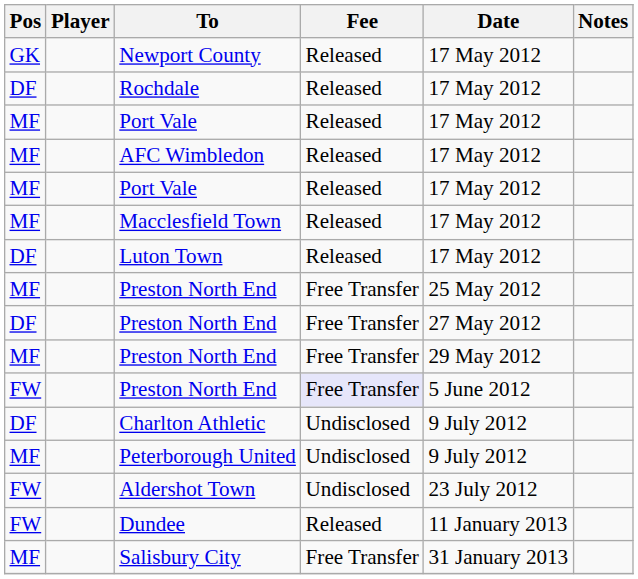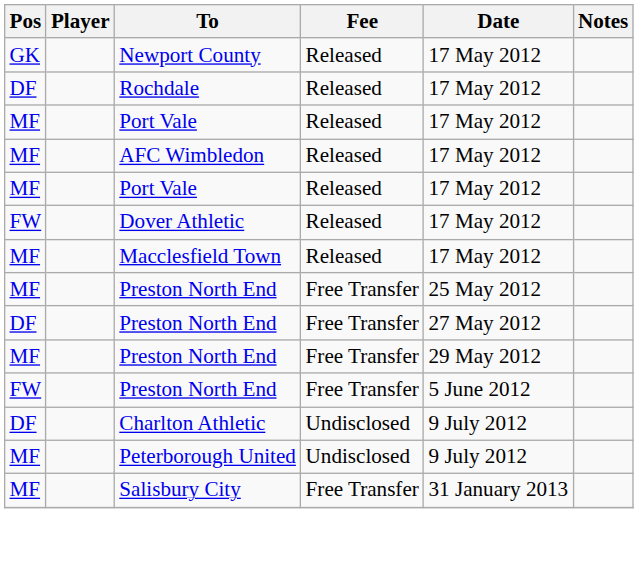 <table class="wikitable">
 <tr>
 <th>Pos</th>
 <th>Player</th>
 <th>To</th>
 <th>Fee</th>
 <th>Date</th>
 <th>Notes</th>
 </tr>
 <tr>
 <td><a href='#'>GK</a></td>
 <td align=left></td>
 <td><a href='#'>Newport County</a></td>
 <td>Released</td>
 <td>17 May 2012</td>
 <td></td>
 </tr>
 <tr>
 <td><a href='#'>DF</a></td>
 <td align=left></td>
 <td><a href='#'>Rochdale</a></td>
 <td>Released</td>
 <td>17 May 2012</td>
 <td></td>
 </tr>
 <tr>
 <td><a href='#'>MF</a></td>
 <td align=left></td>
 <td><a href='#'>Port Vale</a></td>
 <td>Released</td>
 <td>17 May 2012</td>
 <td></td>
 </tr>
 <tr>
 <td><a href='#'>MF</a></td>
 <td align=left></td>
 <td><a href='#'>AFC Wimbledon</a></td>
 <td>Released</td>
 <td>17 May 2012</td>
 <td></td>
 </tr>
 <tr>
 <td><a href='#'>MF</a></td>
 <td align=left></td>
 <td><a href='#'>Port Vale</a></td>
 <td>Released</td>
 <td>17 May 2012</td>
 <td></td>
 </tr>
 <tr>
-<td><a href='#'>MF</a></td>
+<td><a href='#'>FW</a></td>
 <td align=left></td>
-<td><a href='#'>Macclesfield Town</a></td>
+<td><a href='#'>Dover Athletic</a></td>
 <td>Released</td>
 <td>17 May 2012</td>
 <td></td>
 </tr>
 <tr>
-<td><a href='#'>DF</a></td>
+<td><a href='#'>MF</a></td>
 <td align=left></td>
-<td><a href='#'>Luton Town</a></td>
+<td><a href='#'>Macclesfield Town</a></td>
 <td>Released</td>
 <td>17 May 2012</td>
 <td></td>
 </tr>
 <tr>
 <td><a href='#'>MF</a></td>
 <td align=left></td>
 <td><a href='#'>Preston North End</a></td>
 <td>Free Transfer</td>
 <td>25 May 2012</td>
 <td></td>
 </tr>
 <tr>
 <td><a href='#'>DF</a></td>
 <td align=left></td>
 <td><a href='#'>Preston North End</a></td>
 <td>Free Transfer</td>
 <td>27 May 2012</td>
 <td></td>
 </tr>
 <tr>
 <td><a href='#'>MF</a></td>
 <td align=left></td>
 <td><a href='#'>Preston North End</a></td>
 <td>Free Transfer</td>
 <td>29 May 2012</td>
 <td></td>
 </tr>
 <tr>
 <td><a href='#'>FW</a></td>
 <td align=left></td>
 <td><a href='#'>Preston North End</a></td>
-<td style="background: lavender;">Free Transfer</td>
+<td>Free Transfer</td>
 <td>5 June 2012</td>
 <td></td>
 </tr>
 <tr>
 <td><a href='#'>DF</a></td>
 <td align=left></td>
 <td><a href='#'>Charlton Athletic</a></td>
 <td>Undisclosed</td>
 <td>9 July 2012</td>
 <td></td>
 </tr>
 <tr>
 <td><a href='#'>MF</a></td>
 <td align=left></td>
 <td><a href='#'>Peterborough United</a></td>
 <td>Undisclosed</td>
 <td>9 July 2012</td>
 <td></td>
 </tr>
 <tr>
-<td><a href='#'>FW</a></td>
-<td align=left></td>
-<td><a href='#'>Aldershot Town</a></td>
-<td>Undisclosed</td>
-<td>23 July 2012</td>
-<td></td>
-</tr>
-<tr>
-<td><a href='#'>FW</a></td>
-<td align=left></td>
-<td><a href='#'>Dundee</a></td>
-<td>Released</td>
-<td>11 January 2013</td>
-<td></td>
-</tr>
-<tr>
 <td><a href='#'>MF</a></td>
 <td align=left></td>
 <td><a href='#'>Salisbury City</a></td>
 <td>Free Transfer</td>
 <td>31 January 2013</td>
 <td></td>
 </tr>
 <tr>
 </tr>
 </table>
